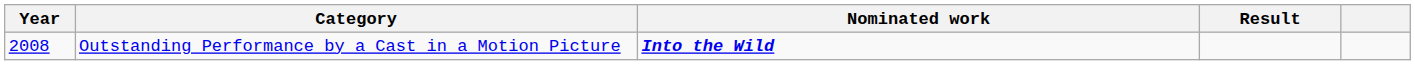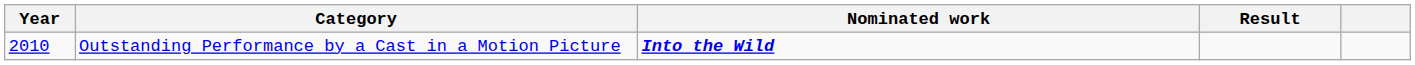 <table class="wikitable" style="width:85%;">
 <tr>
 <th width=5%>Year</th>
 <th style="width:40%;">Category</th>
 <th style="width:40%;">Nominated work</th>
 <th style="width:10%;">Result</th>
 <th width=5%></th>
 </tr>
 <tr>
-<td><a href='#'>2008</a></td>
+<td><a href='#'>2010</a></td>
 <td><a href='#'>Outstanding Performance by a Cast in a Motion Picture</a></td>
 <td><strong><em><a href='#'>Into the Wild</a></em></strong></td>
 <td></td>
 <td style="text-align:center;"></td>
 </tr>
 </table>
